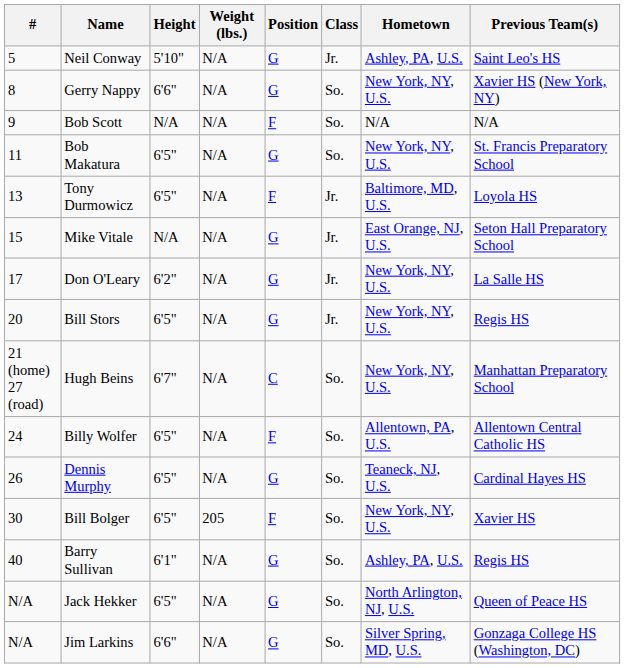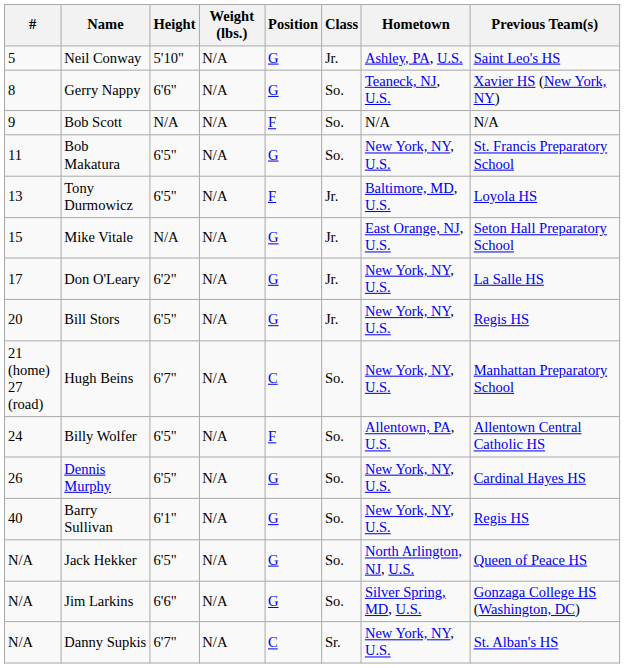 <table class="wikitable" style="font-size: 90%">
 <tr>
 <th>#</th>
 <th>Name</th>
 <th>Height</th>
 <th>Weight (lbs.)</th>
 <th>Position</th>
 <th>Class</th>
 <th>Hometown</th>
 <th>Previous Team(s)</th>
 </tr>
 <tr>
 <td>5</td>
 <td>Neil Conway</td>
 <td>5'10"</td>
 <td>N/A</td>
 <td><a href='#'>G</a></td>
 <td>Jr.</td>
 <td><a href='#'>Ashley, PA</a>, <a href='#'>U.S.</a></td>
 <td><a href='#'>Saint Leo's HS</a></td>
 </tr>
 <tr>
 <td>8</td>
 <td>Gerry Nappy</td>
 <td>6'6"</td>
 <td>N/A</td>
 <td><a href='#'>G</a></td>
 <td>So.</td>
-<td><a href='#'>New York, NY</a>, <a href='#'>U.S.</a></td>
+<td><a href='#'>Teaneck, NJ</a>, <a href='#'>U.S.</a></td>
 <td><a href='#'>Xavier HS</a> (<a href='#'>New York, NY</a>)</td>
 </tr>
 <tr>
 <td>9</td>
 <td>Bob Scott</td>
 <td>N/A</td>
 <td>N/A</td>
 <td><a href='#'>F</a></td>
 <td>So.</td>
 <td>N/A</td>
 <td>N/A</td>
 </tr>
 <tr>
 <td>11</td>
 <td>Bob Makatura</td>
 <td>6'5"</td>
 <td>N/A</td>
 <td><a href='#'>G</a></td>
 <td>So.</td>
 <td><a href='#'>New York, NY</a>, <a href='#'>U.S.</a></td>
 <td><a href='#'>St. Francis Preparatory School</a></td>
 </tr>
 <tr>
 <td>13</td>
 <td>Tony Durmowicz</td>
 <td>6'5"</td>
 <td>N/A</td>
 <td><a href='#'>F</a></td>
 <td>Jr.</td>
 <td><a href='#'>Baltimore, MD</a>, <a href='#'>U.S.</a></td>
 <td><a href='#'>Loyola HS</a></td>
 </tr>
 <tr>
 <td>15</td>
 <td>Mike Vitale</td>
 <td>N/A</td>
 <td>N/A</td>
 <td><a href='#'>G</a></td>
 <td>Jr.</td>
 <td><a href='#'>East Orange, NJ</a>, <a href='#'>U.S.</a></td>
 <td><a href='#'>Seton Hall Preparatory School</a></td>
 </tr>
 <tr>
 <td>17</td>
 <td>Don O'Leary</td>
 <td>6'2"</td>
 <td>N/A</td>
 <td><a href='#'>G</a></td>
 <td>Jr.</td>
 <td><a href='#'>New York, NY</a>, <a href='#'>U.S.</a></td>
 <td><a href='#'>La Salle HS</a></td>
 </tr>
 <tr>
 <td>20</td>
 <td>Bill Stors</td>
 <td>6'5"</td>
 <td>N/A</td>
 <td><a href='#'>G</a></td>
 <td>Jr.</td>
 <td><a href='#'>New York, NY</a>, <a href='#'>U.S.</a></td>
 <td><a href='#'>Regis HS</a></td>
 </tr>
 <tr>
 <td>21 (home)<br>27 (road)</td>
 <td>Hugh Beins</td>
 <td>6'7"</td>
 <td>N/A</td>
 <td><a href='#'>C</a></td>
 <td>So.</td>
 <td><a href='#'>New York, NY</a>, <a href='#'>U.S.</a></td>
 <td><a href='#'>Manhattan Preparatory School</a></td>
 </tr>
 <tr>
 <td>24</td>
 <td>Billy Wolfer</td>
 <td>6'5"</td>
 <td>N/A</td>
 <td><a href='#'>F</a></td>
 <td>So.</td>
 <td><a href='#'>Allentown, PA</a>, <a href='#'>U.S.</a></td>
 <td><a href='#'>Allentown Central Catholic HS</a></td>
 </tr>
 <tr>
 <td>26</td>
 <td><a href='#'>Dennis Murphy</a></td>
 <td>6'5"</td>
 <td>N/A</td>
 <td><a href='#'>G</a></td>
 <td>So.</td>
-<td><a href='#'>Teaneck, NJ</a>, <a href='#'>U.S.</a></td>
+<td><a href='#'>New York, NY</a>, <a href='#'>U.S.</a></td>
 <td><a href='#'>Cardinal Hayes HS</a></td>
-</tr>
-<tr>
-<td>30</td>
-<td>Bill Bolger</td>
-<td>6'5"</td>
-<td>205</td>
-<td><a href='#'>F</a></td>
-<td>So.</td>
-<td><a href='#'>New York, NY</a>, <a href='#'>U.S.</a></td>
-<td><a href='#'>Xavier HS</a></td>
 </tr>
 <tr>
 <td>40</td>
 <td>Barry Sullivan</td>
 <td>6'1"</td>
 <td>N/A</td>
 <td><a href='#'>G</a></td>
 <td>So.</td>
-<td><a href='#'>Ashley, PA</a>, <a href='#'>U.S.</a></td>
+<td><a href='#'>New York, NY</a>, <a href='#'>U.S.</a></td>
 <td><a href='#'>Regis HS</a></td>
 </tr>
 <tr>
 <td>N/A</td>
 <td>Jack Hekker</td>
 <td>6'5"</td>
 <td>N/A</td>
 <td><a href='#'>G</a></td>
 <td>So.</td>
 <td><a href='#'>North Arlington, NJ</a>, <a href='#'>U.S.</a></td>
 <td><a href='#'>Queen of Peace HS</a></td>
 </tr>
 <tr>
 <td>N/A</td>
 <td>Jim Larkins</td>
 <td>6'6"</td>
 <td>N/A</td>
 <td><a href='#'>G</a></td>
 <td>So.</td>
 <td><a href='#'>Silver Spring, MD</a>, <a href='#'>U.S.</a></td>
 <td><a href='#'>Gonzaga College HS</a> (<a href='#'>Washington, DC</a>)</td>
 </tr>
+<tr>
+<td>N/A</td>
+<td>Danny Supkis</td>
+<td>6'7"</td>
+<td>N/A</td>
+<td><a href='#'>C</a></td>
+<td>Sr.</td>
+<td><a href='#'>New York, NY</a>, <a href='#'>U.S.</a></td>
+<td><a href='#'>St. Alban's HS</a></td>
+</tr>
 </table>
